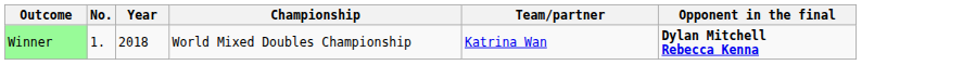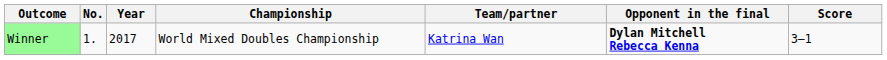 <table class="wikitable sortable">
 <tr>
 <th width="80">Outcome</th>
 <th width="20">No.</th>
 <th width="50">Year</th>
 <th width="300">Championship</th>
 <th width="200">Team/partner</th>
 <th width="200">Opponent in the final</th>
+<th width="100">Score</th>
 </tr>
 <tr>
 <td style="background:#98FB98">Winner</td>
 <td>1.</td>
-<td>2018</td>
+<td>2017</td>
 <td>World Mixed Doubles Championship </td>
 <td> <a href='#'>Katrina Wan</a></td>
 <td><strong> Dylan Mitchell<br> <a href='#'>Rebecca Kenna</a></strong></td>
+<td>3–1</td>
 </tr>
 </table>
